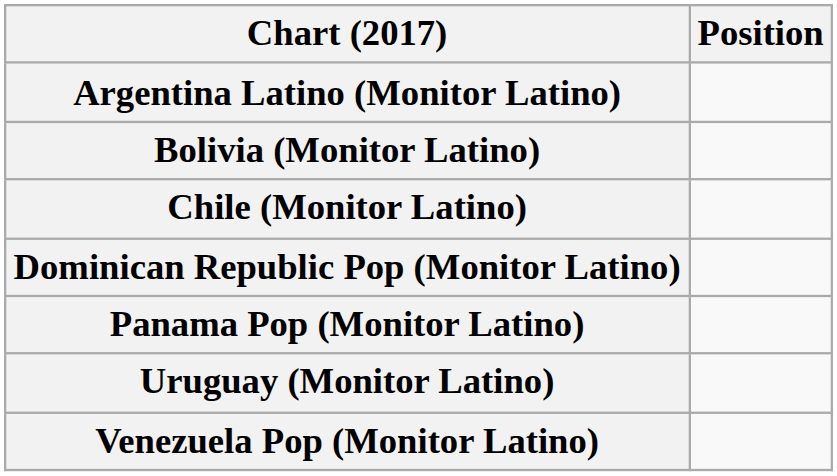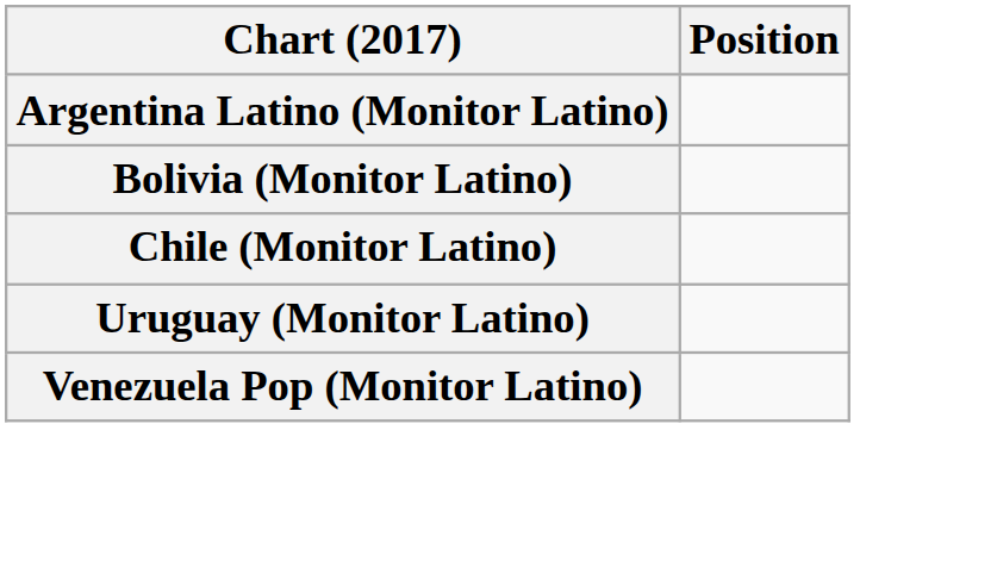 <table class="wikitable sortable plainrowheaders" style="text-align:center;">
 <tr>
 <th scope="col">Chart (2017)</th>
 <th scope="col">Position</th>
 </tr>
 <tr>
 <th scope="row">Argentina Latino (Monitor Latino)</th>
 <td></td>
 </tr>
 <tr>
 <th scope="row">Bolivia (Monitor Latino)</th>
 <td></td>
 </tr>
 <tr>
 <th scope="row">Chile (Monitor Latino)</th>
 <td></td>
 </tr>
 <tr>
-<th scope="row">Dominican Republic Pop (Monitor Latino)</th>
-<td></td>
-</tr>
-<tr>
-<th scope="row">Panama Pop (Monitor Latino)</th>
-<td></td>
-</tr>
-<tr>
 <th scope="row">Uruguay (Monitor Latino)</th>
 <td></td>
 </tr>
 <tr>
 <th scope="row">Venezuela Pop (Monitor Latino)</th>
 <td></td>
 </tr>
 </table>
